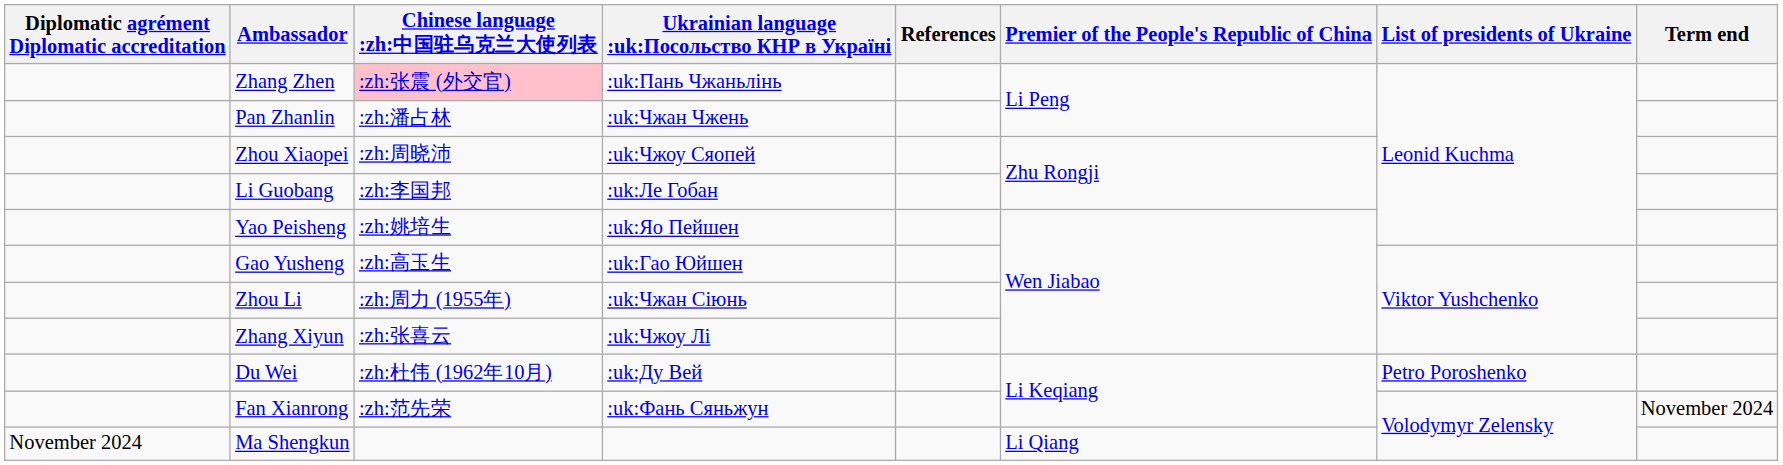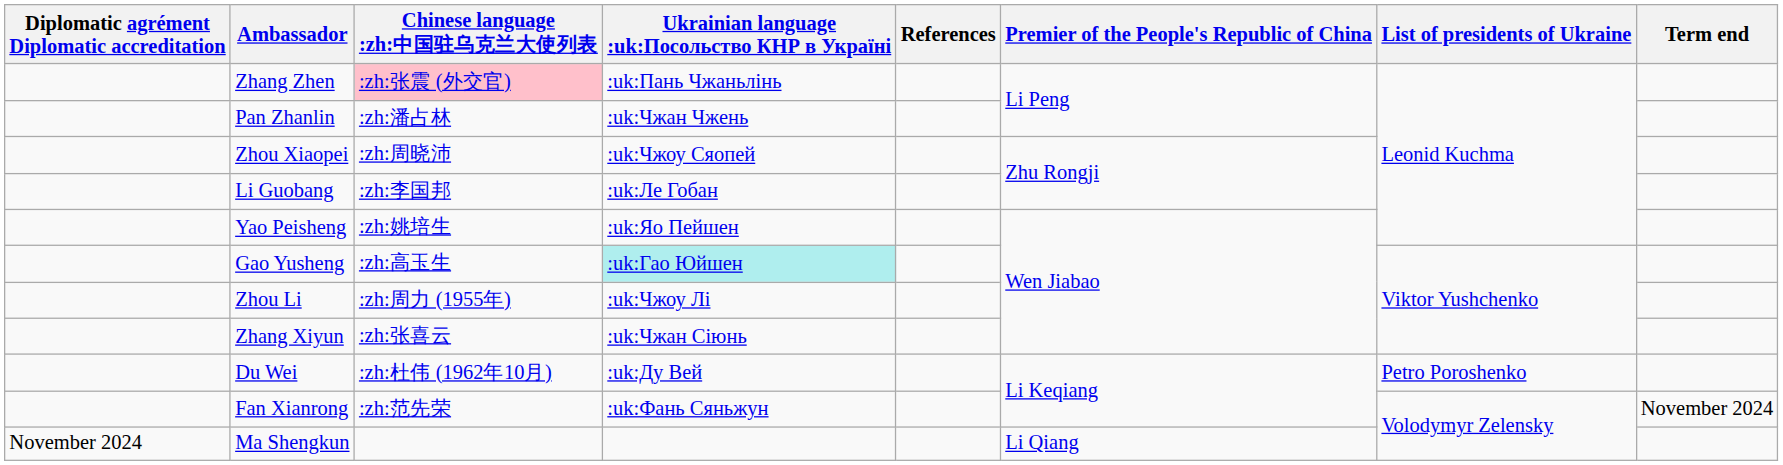 <table class="wikitable sortable">
 <tr>
 <th>Diplomatic <a href='#'>agrément</a><br><a href='#'>Diplomatic accreditation</a></th>
 <th><a href='#'>Ambassador</a></th>
 <th><a href='#'>Chinese language</a><br><a href='#'>:zh:中国驻乌克兰大使列表</a></th>
 <th><a href='#'>Ukrainian language</a><br><a href='#'>:uk:Посольство КНР в Україні</a></th>
 <th>References</th>
 <th><a href='#'>Premier of the People's Republic of China</a></th>
 <th><a href='#'>List of presidents of Ukraine</a></th>
 <th>Term end</th>
 </tr>
 <tr>
 <td></td>
 <td><a href='#'>Zhang Zhen</a></td>
 <td style="background: pink;"><a href='#'>:zh:张震 (外交官)</a></td>
 <td><a href='#'>:uk:Пань Чжаньлінь</a></td>
 <td></td>
 <td rowspan="2"><a href='#'>Li Peng</a></td>
 <td rowspan="5"><a href='#'>Leonid Kuchma</a></td>
 <td></td>
 </tr>
 <tr>
 <td></td>
 <td><a href='#'>Pan Zhanlin</a></td>
 <td><a href='#'>:zh:潘占林</a></td>
 <td><a href='#'>:uk:Чжан Чжень</a></td>
 <td></td>
 <td></td>
 </tr>
 <tr>
 <td></td>
 <td><a href='#'>Zhou Xiaopei</a></td>
 <td><a href='#'>:zh:周晓沛</a></td>
 <td><a href='#'>:uk:Чжоу Сяопей</a></td>
 <td></td>
 <td rowspan="2"><a href='#'>Zhu Rongji</a></td>
 <td></td>
 </tr>
 <tr>
 <td></td>
 <td><a href='#'>Li Guobang</a></td>
 <td><a href='#'>:zh:李国邦</a></td>
 <td><a href='#'>:uk:Ле Гобан</a></td>
 <td></td>
 <td></td>
 </tr>
 <tr>
 <td></td>
 <td><a href='#'>Yao Peisheng</a></td>
 <td><a href='#'>:zh:姚培生</a></td>
 <td><a href='#'>:uk:Яо Пейшен</a></td>
 <td></td>
 <td rowspan="4"><a href='#'>Wen Jiabao</a></td>
 <td></td>
 </tr>
 <tr>
 <td></td>
 <td><a href='#'>Gao Yusheng</a></td>
 <td><a href='#'>:zh:高玉生</a></td>
-<td><a href='#'>:uk:Гао Юйшен</a></td>
+<td style="background: paleturquoise;"><a href='#'>:uk:Гао Юйшен</a></td>
 <td></td>
 <td rowspan="3"><a href='#'>Viktor Yushchenko</a></td>
 <td></td>
 </tr>
 <tr>
 <td></td>
 <td><a href='#'>Zhou Li</a></td>
 <td><a href='#'>:zh:周力 (1955年)</a></td>
-<td><a href='#'>:uk:Чжан Сіюнь</a></td>
+<td><a href='#'>:uk:Чжоу Лі</a></td>
 <td></td>
 <td></td>
 </tr>
 <tr>
 <td></td>
 <td><a href='#'>Zhang Xiyun</a></td>
 <td><a href='#'>:zh:张喜云</a></td>
-<td><a href='#'>:uk:Чжоу Лі</a></td>
+<td><a href='#'>:uk:Чжан Сіюнь</a></td>
 <td></td>
 <td></td>
 </tr>
 <tr>
 <td></td>
 <td><a href='#'>Du Wei</a></td>
 <td><a href='#'>:zh:杜伟 (1962年10月)</a></td>
 <td><a href='#'>:uk:Ду Вей</a></td>
 <td></td>
 <td rowspan="2"><a href='#'>Li Keqiang</a></td>
 <td><a href='#'>Petro Poroshenko</a></td>
 <td></td>
 </tr>
 <tr>
 <td></td>
 <td><a href='#'>Fan Xianrong</a></td>
 <td><a href='#'>:zh:范先荣</a></td>
 <td><a href='#'>:uk:Фань Сяньжун</a></td>
 <td></td>
 <td rowspan="2"><a href='#'>Volodymyr Zelensky</a></td>
 <td>November 2024</td>
 </tr>
 <tr>
 <td>November 2024</td>
 <td><a href='#'>Ma Shengkun</a></td>
 <td></td>
 <td></td>
 <td></td>
 <td><a href='#'>Li Qiang</a></td>
 <td></td>
 </tr>
 </table>
